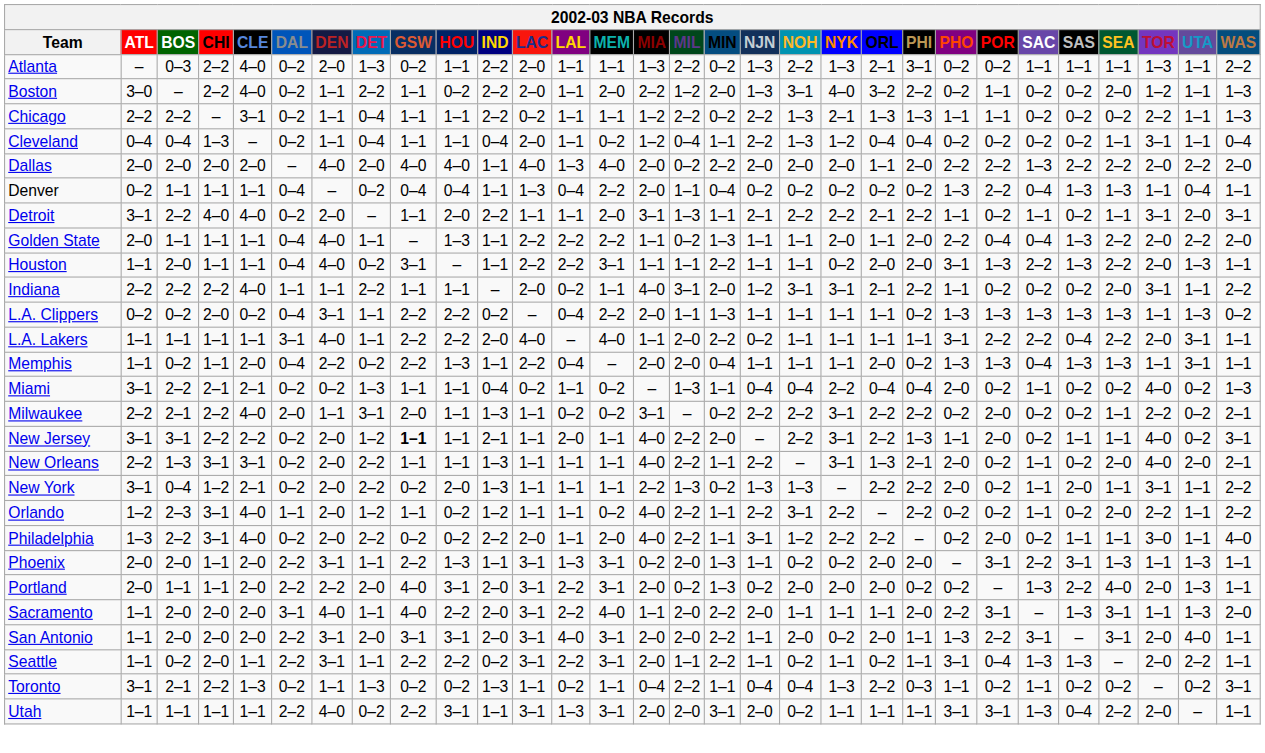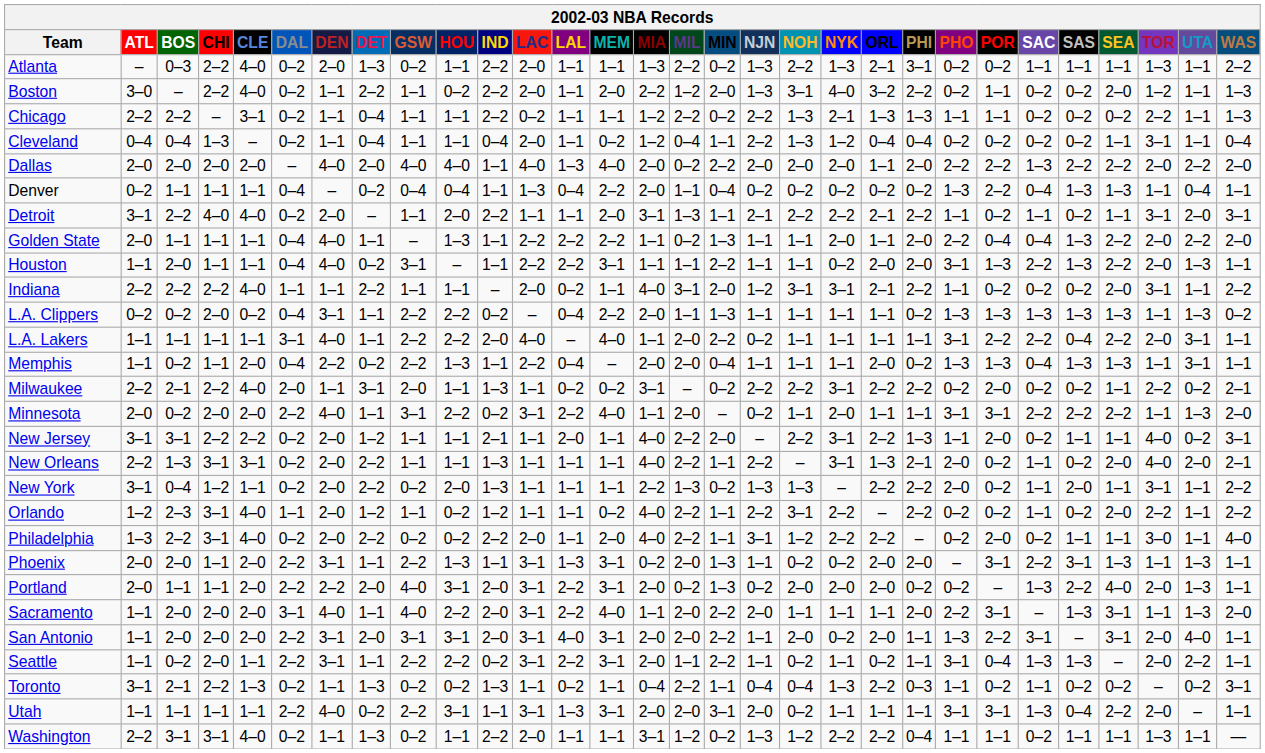 <table class="wikitable" style="font-size:90%; text-align:center;">
 <tr>
 <th colspan=30>2002-03 NBA Records</th>
 </tr>
 <tr>
 <th width=100>Team</th>
 <th style="background:#FF0000;color:#FFFFFF;width=35">ATL</th>
 <th style="background:#006400;color:#FFFFFF;width=35">BOS</th>
 <th style="background:#FF0000;color:#000000;width=35">CHI</th>
 <th style="background:#000000;color:#5787DC;width=35">CLE</th>
 <th style="background:#0055BA;color:#898D8F;width=35">DAL</th>
 <th style="background:#141A44;color:#BC2224;width=35">DEN</th>
 <th style="background:#006BB7;color:#ED164B;width=35">DET</th>
 <th style="background:#072E63;color:#DC5A34;width=35">GSW</th>
 <th style="background:#002366;color:#FF0000;width=35">HOU</th>
 <th style="background:#000080;color:#FFD700;width=35">IND</th>
 <th style="background:#F9160D;color:#1A2E8B;width=35">LAC</th>
 <th style="background:#800080;color:#FFD700;width=35">LAL</th>
 <th style="background:#000000;color:#0CB2AC;width=35">MEM</th>
 <th style="background:#000000;color:#8B0000;width=35">MIA</th>
 <th style="background:#00471B;color:#5C378A;width=35">MIL</th>
 <th style="background:#044D80;color:#000000;width=35">MIN</th>
 <th style="background:#12305B;color:#C4CED4;width=35">NJN</th>
 <th style="background:#0093B1;color:#FDB827;width=35">NOH</th>
 <th style="background:#0000FF;color:#FF8C00;width=35">NYK</th>
 <th style="background:#0000FF;color:#000000;width=35">ORL</th>
 <th style="background:#000000;color:#BB9754;width=35">PHI</th>
 <th style="background:#800080;color:#FF4500;width=35">PHO</th>
 <th style="background:#000000;color:#FF0000;width=35">POR</th>
 <th style="background:#6846A8;color:#FFFFFF;width=35">SAC</th>
 <th style="background:#000000;color:#C0C0C0;width=35">SAS</th>
 <th style="background:#005831;color:#FFC322;width=35">SEA</th>
 <th style="background:#7436BF;color:#BE0F34;width=35">TOR</th>
 <th style="background:#644A9C;color:#149BC7;width=35">UTA</th>
 <th style="background:#044D7D;color:#BC7A44;width=35">WAS</th>
 </tr>
 <tr>
 <td style="text-align:left;"><a href='#'>Atlanta</a></td>
 <td>–</td>
 <td>0–3</td>
 <td>2–2</td>
 <td>4–0</td>
 <td>0–2</td>
 <td>2–0</td>
 <td>1–3</td>
 <td>0–2</td>
 <td>1–1</td>
 <td>2–2</td>
 <td>2–0</td>
 <td>1–1</td>
 <td>1–1</td>
 <td>1–3</td>
 <td>2–2</td>
 <td>0–2</td>
 <td>1–3</td>
 <td>2–2</td>
 <td>1–3</td>
 <td>2–1</td>
 <td>3–1</td>
 <td>0–2</td>
 <td>0–2</td>
 <td>1–1</td>
 <td>1–1</td>
 <td>1–1</td>
 <td>1–3</td>
 <td>1–1</td>
 <td>2–2</td>
 </tr>
 <tr>
 <td style="text-align:left;"><a href='#'>Boston</a></td>
 <td>3–0</td>
 <td>–</td>
 <td>2–2</td>
 <td>4–0</td>
 <td>0–2</td>
 <td>1–1</td>
 <td>2–2</td>
 <td>1–1</td>
 <td>0–2</td>
 <td>2–2</td>
 <td>2–0</td>
 <td>1–1</td>
 <td>2–0</td>
 <td>2–2</td>
 <td>1–2</td>
 <td>2–0</td>
 <td>1–3</td>
 <td>3–1</td>
 <td>4–0</td>
 <td>3–2</td>
 <td>2–2</td>
 <td>0–2</td>
 <td>1–1</td>
 <td>0–2</td>
 <td>0–2</td>
 <td>2–0</td>
 <td>1–2</td>
 <td>1–1</td>
 <td>1–3</td>
 </tr>
 <tr>
 <td style="text-align:left;"><a href='#'>Chicago</a></td>
 <td>2–2</td>
 <td>2–2</td>
 <td>–</td>
 <td>3–1</td>
 <td>0–2</td>
 <td>1–1</td>
 <td>0–4</td>
 <td>1–1</td>
 <td>1–1</td>
 <td>2–2</td>
 <td>0–2</td>
 <td>1–1</td>
 <td>1–1</td>
 <td>1–2</td>
 <td>2–2</td>
 <td>0–2</td>
 <td>2–2</td>
 <td>1–3</td>
 <td>2–1</td>
 <td>1–3</td>
 <td>1–3</td>
 <td>1–1</td>
 <td>1–1</td>
 <td>0–2</td>
 <td>0–2</td>
 <td>0–2</td>
 <td>2–2</td>
 <td>1–1</td>
 <td>1–3</td>
 </tr>
 <tr>
 <td style="text-align:left;"><a href='#'>Cleveland</a></td>
 <td>0–4</td>
 <td>0–4</td>
 <td>1–3</td>
 <td>–</td>
 <td>0–2</td>
 <td>1–1</td>
 <td>0–4</td>
 <td>1–1</td>
 <td>1–1</td>
 <td>0–4</td>
 <td>2–0</td>
 <td>1–1</td>
 <td>0–2</td>
 <td>1–2</td>
 <td>0–4</td>
 <td>1–1</td>
 <td>2–2</td>
 <td>1–3</td>
 <td>1–2</td>
 <td>0–4</td>
 <td>0–4</td>
 <td>0–2</td>
 <td>0–2</td>
 <td>0–2</td>
 <td>0–2</td>
 <td>1–1</td>
 <td>3–1</td>
 <td>1–1</td>
 <td>0–4</td>
 </tr>
 <tr>
 <td style="text-align:left;"><a href='#'>Dallas</a></td>
 <td>2–0</td>
 <td>2–0</td>
 <td>2–0</td>
 <td>2–0</td>
 <td>–</td>
 <td>4–0</td>
 <td>2–0</td>
 <td>4–0</td>
 <td>4–0</td>
 <td>1–1</td>
 <td>4–0</td>
 <td>1–3</td>
 <td>4–0</td>
 <td>2–0</td>
 <td>0–2</td>
 <td>2–2</td>
 <td>2–0</td>
 <td>2–0</td>
 <td>2–0</td>
 <td>1–1</td>
 <td>2–0</td>
 <td>2–2</td>
 <td>2–2</td>
 <td>1–3</td>
 <td>2–2</td>
 <td>2–2</td>
 <td>2–0</td>
 <td>2–2</td>
 <td>2–0</td>
 </tr>
 <tr>
 <td style="text-align:left;">Denver</td>
 <td>0–2</td>
 <td>1–1</td>
 <td>1–1</td>
 <td>1–1</td>
 <td>0–4</td>
 <td>–</td>
 <td>0–2</td>
 <td>0–4</td>
 <td>0–4</td>
 <td>1–1</td>
 <td>1–3</td>
 <td>0–4</td>
 <td>2–2</td>
 <td>2–0</td>
 <td>1–1</td>
 <td>0–4</td>
 <td>0–2</td>
 <td>0–2</td>
 <td>0–2</td>
 <td>0–2</td>
 <td>0–2</td>
 <td>1–3</td>
 <td>2–2</td>
 <td>0–4</td>
 <td>1–3</td>
 <td>1–3</td>
 <td>1–1</td>
 <td>0–4</td>
 <td>1–1</td>
 </tr>
 <tr>
 <td style="text-align:left;"><a href='#'>Detroit</a></td>
 <td>3–1</td>
 <td>2–2</td>
 <td>4–0</td>
 <td>4–0</td>
 <td>0–2</td>
 <td>2–0</td>
 <td>–</td>
 <td>1–1</td>
 <td>2–0</td>
 <td>2–2</td>
 <td>1–1</td>
 <td>1–1</td>
 <td>2–0</td>
 <td>3–1</td>
 <td>1–3</td>
 <td>1–1</td>
 <td>2–1</td>
 <td>2–2</td>
 <td>2–2</td>
 <td>2–1</td>
 <td>2–2</td>
 <td>1–1</td>
 <td>0–2</td>
 <td>1–1</td>
 <td>0–2</td>
 <td>1–1</td>
 <td>3–1</td>
 <td>2–0</td>
 <td>3–1</td>
 </tr>
 <tr>
 <td style="text-align:left;"><a href='#'>Golden State</a></td>
 <td>2–0</td>
 <td>1–1</td>
 <td>1–1</td>
 <td>1–1</td>
 <td>0–4</td>
 <td>4–0</td>
 <td>1–1</td>
 <td>–</td>
 <td>1–3</td>
 <td>1–1</td>
 <td>2–2</td>
 <td>2–2</td>
 <td>2–2</td>
 <td>1–1</td>
 <td>0–2</td>
 <td>1–3</td>
 <td>1–1</td>
 <td>1–1</td>
 <td>2–0</td>
 <td>1–1</td>
 <td>2–0</td>
 <td>2–2</td>
 <td>0–4</td>
 <td>0–4</td>
 <td>1–3</td>
 <td>2–2</td>
 <td>2–0</td>
 <td>2–2</td>
 <td>2–0</td>
 </tr>
 <tr>
 <td style="text-align:left;"><a href='#'>Houston</a></td>
 <td>1–1</td>
 <td>2–0</td>
 <td>1–1</td>
 <td>1–1</td>
 <td>0–4</td>
 <td>4–0</td>
 <td>0–2</td>
 <td>3–1</td>
 <td>–</td>
 <td>1–1</td>
 <td>2–2</td>
 <td>2–2</td>
 <td>3–1</td>
 <td>1–1</td>
 <td>1–1</td>
 <td>2–2</td>
 <td>1–1</td>
 <td>1–1</td>
 <td>0–2</td>
 <td>2–0</td>
 <td>2–0</td>
 <td>3–1</td>
 <td>1–3</td>
 <td>2–2</td>
 <td>1–3</td>
 <td>2–2</td>
 <td>2–0</td>
 <td>1–3</td>
 <td>1–1</td>
 </tr>
 <tr>
 <td style="text-align:left;"><a href='#'>Indiana</a></td>
 <td>2–2</td>
 <td>2–2</td>
 <td>2–2</td>
 <td>4–0</td>
 <td>1–1</td>
 <td>1–1</td>
 <td>2–2</td>
 <td>1–1</td>
 <td>1–1</td>
 <td>–</td>
 <td>2–0</td>
 <td>0–2</td>
 <td>1–1</td>
 <td>4–0</td>
 <td>3–1</td>
 <td>2–0</td>
 <td>1–2</td>
 <td>3–1</td>
 <td>3–1</td>
 <td>2–1</td>
 <td>2–2</td>
 <td>1–1</td>
 <td>0–2</td>
 <td>0–2</td>
 <td>0–2</td>
 <td>2–0</td>
 <td>3–1</td>
 <td>1–1</td>
 <td>2–2</td>
 </tr>
 <tr>
 <td style="text-align:left;"><a href='#'>L.A. Clippers</a></td>
 <td>0–2</td>
 <td>0–2</td>
 <td>2–0</td>
 <td>0–2</td>
 <td>0–4</td>
 <td>3–1</td>
 <td>1–1</td>
 <td>2–2</td>
 <td>2–2</td>
 <td>0–2</td>
 <td>–</td>
 <td>0–4</td>
 <td>2–2</td>
 <td>2–0</td>
 <td>1–1</td>
 <td>1–3</td>
 <td>1–1</td>
 <td>1–1</td>
 <td>1–1</td>
 <td>1–1</td>
 <td>0–2</td>
 <td>1–3</td>
 <td>1–3</td>
 <td>1–3</td>
 <td>1–3</td>
 <td>1–3</td>
 <td>1–1</td>
 <td>1–3</td>
 <td>0–2</td>
 </tr>
 <tr>
 <td style="text-align:left;"><a href='#'>L.A. Lakers</a></td>
 <td>1–1</td>
 <td>1–1</td>
 <td>1–1</td>
 <td>1–1</td>
 <td>3–1</td>
 <td>4–0</td>
 <td>1–1</td>
 <td>2–2</td>
 <td>2–2</td>
 <td>2–0</td>
 <td>4–0</td>
 <td>–</td>
 <td>4–0</td>
 <td>1–1</td>
 <td>2–0</td>
 <td>2–2</td>
 <td>0–2</td>
 <td>1–1</td>
 <td>1–1</td>
 <td>1–1</td>
 <td>1–1</td>
 <td>3–1</td>
 <td>2–2</td>
 <td>2–2</td>
 <td>0–4</td>
 <td>2–2</td>
 <td>2–0</td>
 <td>3–1</td>
 <td>1–1</td>
 </tr>
 <tr>
 <td style="text-align:left;"><a href='#'>Memphis</a></td>
 <td>1–1</td>
 <td>0–2</td>
 <td>1–1</td>
 <td>2–0</td>
 <td>0–4</td>
 <td>2–2</td>
 <td>0–2</td>
 <td>2–2</td>
 <td>1–3</td>
 <td>1–1</td>
 <td>2–2</td>
 <td>0–4</td>
 <td>–</td>
 <td>2–0</td>
 <td>2–0</td>
 <td>0–4</td>
 <td>1–1</td>
 <td>1–1</td>
 <td>1–1</td>
 <td>2–0</td>
 <td>0–2</td>
 <td>1–3</td>
 <td>1–3</td>
 <td>0–4</td>
 <td>1–3</td>
 <td>1–3</td>
 <td>1–1</td>
 <td>3–1</td>
 <td>1–1</td>
 </tr>
 <tr>
-<td style="text-align:left;"><a href='#'>Miami</a></td>
-<td>3–1</td>
-<td>2–2</td>
-<td>2–1</td>
-<td>2–1</td>
-<td>0–2</td>
-<td>0–2</td>
-<td>1–3</td>
-<td>1–1</td>
-<td>1–1</td>
-<td>0–4</td>
-<td>0–2</td>
-<td>1–1</td>
-<td>0–2</td>
-<td>–</td>
-<td>1–3</td>
-<td>1–1</td>
-<td>0–4</td>
-<td>0–4</td>
-<td>2–2</td>
-<td>0–4</td>
-<td>0–4</td>
-<td>2–0</td>
-<td>0–2</td>
-<td>1–1</td>
-<td>0–2</td>
-<td>0–2</td>
-<td>4–0</td>
-<td>0–2</td>
-<td>1–3</td>
-</tr>
-<tr>
 <td style="text-align:left;"><a href='#'>Milwaukee</a></td>
 <td>2–2</td>
 <td>2–1</td>
 <td>2–2</td>
 <td>4–0</td>
 <td>2–0</td>
 <td>1–1</td>
 <td>3–1</td>
 <td>2–0</td>
 <td>1–1</td>
 <td>1–3</td>
 <td>1–1</td>
 <td>0–2</td>
 <td>0–2</td>
 <td>3–1</td>
 <td>–</td>
 <td>0–2</td>
 <td>2–2</td>
 <td>2–2</td>
 <td>3–1</td>
 <td>2–2</td>
 <td>2–2</td>
 <td>0–2</td>
 <td>2–0</td>
 <td>0–2</td>
 <td>0–2</td>
 <td>1–1</td>
 <td>2–2</td>
 <td>0–2</td>
 <td>2–1</td>
 </tr>
 <tr>
+<td style="text-align:left;"><a href='#'>Minnesota</a></td>
+<td>2–0</td>
+<td>0–2</td>
+<td>2–0</td>
+<td>2–0</td>
+<td>2–2</td>
+<td>4–0</td>
+<td>1–1</td>
+<td>3–1</td>
+<td>2–2</td>
+<td>0–2</td>
+<td>3–1</td>
+<td>2–2</td>
+<td>4–0</td>
+<td>1–1</td>
+<td>2–0</td>
+<td>–</td>
+<td>0–2</td>
+<td>1–1</td>
+<td>2–0</td>
+<td>1–1</td>
+<td>1–1</td>
+<td>3–1</td>
+<td>3–1</td>
+<td>2–2</td>
+<td>2–2</td>
+<td>2–2</td>
+<td>1–1</td>
+<td>1–3</td>
+<td>2–0</td>
+</tr>
+<tr>
 <td style="text-align:left;"><a href='#'>New Jersey</a></td>
 <td>3–1</td>
 <td>3–1</td>
 <td>2–2</td>
 <td>2–2</td>
 <td>0–2</td>
 <td>2–0</td>
 <td>1–2</td>
-<td><strong>1–1</strong></td>
+<td>1–1</td>
 <td>1–1</td>
 <td>2–1</td>
 <td>1–1</td>
 <td>2–0</td>
 <td>1–1</td>
 <td>4–0</td>
 <td>2–2</td>
 <td>2–0</td>
 <td>–</td>
 <td>2–2</td>
 <td>3–1</td>
 <td>2–2</td>
 <td>1–3</td>
 <td>1–1</td>
 <td>2–0</td>
 <td>0–2</td>
 <td>1–1</td>
 <td>1–1</td>
 <td>4–0</td>
 <td>0–2</td>
 <td>3–1</td>
 </tr>
 <tr>
 <td style="text-align:left;"><a href='#'>New Orleans</a></td>
 <td>2–2</td>
 <td>1–3</td>
 <td>3–1</td>
 <td>3–1</td>
 <td>0–2</td>
 <td>2–0</td>
 <td>2–2</td>
 <td>1–1</td>
 <td>1–1</td>
 <td>1–3</td>
 <td>1–1</td>
 <td>1–1</td>
 <td>1–1</td>
 <td>4–0</td>
 <td>2–2</td>
 <td>1–1</td>
 <td>2–2</td>
 <td>–</td>
 <td>3–1</td>
 <td>1–3</td>
 <td>2–1</td>
 <td>2–0</td>
 <td>0–2</td>
 <td>1–1</td>
 <td>0–2</td>
 <td>2–0</td>
 <td>4–0</td>
 <td>2–0</td>
 <td>2–1</td>
 </tr>
 <tr>
 <td style="text-align:left;"><a href='#'>New York</a></td>
 <td>3–1</td>
 <td>0–4</td>
 <td>1–2</td>
-<td>2–1</td>
+<td>1–1</td>
 <td>0–2</td>
 <td>2–0</td>
 <td>2–2</td>
 <td>0–2</td>
 <td>2–0</td>
 <td>1–3</td>
 <td>1–1</td>
 <td>1–1</td>
 <td>1–1</td>
 <td>2–2</td>
 <td>1–3</td>
 <td>0–2</td>
 <td>1–3</td>
 <td>1–3</td>
 <td>–</td>
 <td>2–2</td>
 <td>2–2</td>
 <td>2–0</td>
 <td>0–2</td>
 <td>1–1</td>
 <td>2–0</td>
 <td>1–1</td>
 <td>3–1</td>
 <td>1–1</td>
 <td>2–2</td>
 </tr>
 <tr>
 <td style="text-align:left;"><a href='#'>Orlando</a></td>
 <td>1–2</td>
 <td>2–3</td>
 <td>3–1</td>
 <td>4–0</td>
 <td>1–1</td>
 <td>2–0</td>
 <td>1–2</td>
 <td>1–1</td>
 <td>0–2</td>
 <td>1–2</td>
 <td>1–1</td>
 <td>1–1</td>
 <td>0–2</td>
 <td>4–0</td>
 <td>2–2</td>
 <td>1–1</td>
 <td>2–2</td>
 <td>3–1</td>
 <td>2–2</td>
 <td>–</td>
 <td>2–2</td>
 <td>0–2</td>
 <td>0–2</td>
 <td>1–1</td>
 <td>0–2</td>
 <td>2–0</td>
 <td>2–2</td>
 <td>1–1</td>
 <td>2–2</td>
 </tr>
 <tr>
 <td style="text-align:left;"><a href='#'>Philadelphia</a></td>
 <td>1–3</td>
 <td>2–2</td>
 <td>3–1</td>
 <td>4–0</td>
 <td>0–2</td>
 <td>2–0</td>
 <td>2–2</td>
 <td>0–2</td>
 <td>0–2</td>
 <td>2–2</td>
 <td>2–0</td>
 <td>1–1</td>
 <td>2–0</td>
 <td>4–0</td>
 <td>2–2</td>
 <td>1–1</td>
 <td>3–1</td>
 <td>1–2</td>
 <td>2–2</td>
 <td>2–2</td>
 <td>–</td>
 <td>0–2</td>
 <td>2–0</td>
 <td>0–2</td>
 <td>1–1</td>
 <td>1–1</td>
 <td>3–0</td>
 <td>1–1</td>
 <td>4–0</td>
 </tr>
 <tr>
 <td style="text-align:left;"><a href='#'>Phoenix</a></td>
 <td>2–0</td>
 <td>2–0</td>
 <td>1–1</td>
 <td>2–0</td>
 <td>2–2</td>
 <td>3–1</td>
 <td>1–1</td>
 <td>2–2</td>
 <td>1–3</td>
 <td>1–1</td>
 <td>3–1</td>
 <td>1–3</td>
 <td>3–1</td>
 <td>0–2</td>
 <td>2–0</td>
 <td>1–3</td>
 <td>1–1</td>
 <td>0–2</td>
 <td>0–2</td>
 <td>2–0</td>
 <td>2–0</td>
 <td>–</td>
 <td>3–1</td>
 <td>2–2</td>
 <td>3–1</td>
 <td>1–3</td>
 <td>1–1</td>
 <td>1–3</td>
 <td>1–1</td>
 </tr>
 <tr>
 <td style="text-align:left;"><a href='#'>Portland</a></td>
 <td>2–0</td>
 <td>1–1</td>
 <td>1–1</td>
 <td>2–0</td>
 <td>2–2</td>
 <td>2–2</td>
 <td>2–0</td>
 <td>4–0</td>
 <td>3–1</td>
 <td>2–0</td>
 <td>3–1</td>
 <td>2–2</td>
 <td>3–1</td>
 <td>2–0</td>
 <td>0–2</td>
 <td>1–3</td>
 <td>0–2</td>
 <td>2–0</td>
 <td>2–0</td>
 <td>2–0</td>
 <td>0–2</td>
 <td>0–2</td>
 <td>–</td>
 <td>1–3</td>
 <td>2–2</td>
 <td>4–0</td>
 <td>2–0</td>
 <td>1–3</td>
 <td>1–1</td>
 </tr>
 <tr>
 <td style="text-align:left;"><a href='#'>Sacramento</a></td>
 <td>1–1</td>
 <td>2–0</td>
 <td>2–0</td>
 <td>2–0</td>
 <td>3–1</td>
 <td>4–0</td>
 <td>1–1</td>
 <td>4–0</td>
 <td>2–2</td>
 <td>2–0</td>
 <td>3–1</td>
 <td>2–2</td>
 <td>4–0</td>
 <td>1–1</td>
 <td>2–0</td>
 <td>2–2</td>
 <td>2–0</td>
 <td>1–1</td>
 <td>1–1</td>
 <td>1–1</td>
 <td>2–0</td>
 <td>2–2</td>
 <td>3–1</td>
 <td>–</td>
 <td>1–3</td>
 <td>3–1</td>
 <td>1–1</td>
 <td>1–3</td>
 <td>2–0</td>
 </tr>
 <tr>
 <td style="text-align:left;"><a href='#'>San Antonio</a></td>
 <td>1–1</td>
 <td>2–0</td>
 <td>2–0</td>
 <td>2–0</td>
 <td>2–2</td>
 <td>3–1</td>
 <td>2–0</td>
 <td>3–1</td>
 <td>3–1</td>
 <td>2–0</td>
 <td>3–1</td>
 <td>4–0</td>
 <td>3–1</td>
 <td>2–0</td>
 <td>2–0</td>
 <td>2–2</td>
 <td>1–1</td>
 <td>2–0</td>
 <td>0–2</td>
 <td>2–0</td>
 <td>1–1</td>
 <td>1–3</td>
 <td>2–2</td>
 <td>3–1</td>
 <td>–</td>
 <td>3–1</td>
 <td>2–0</td>
 <td>4–0</td>
 <td>1–1</td>
 </tr>
 <tr>
 <td style="text-align:left;"><a href='#'>Seattle</a></td>
 <td>1–1</td>
 <td>0–2</td>
 <td>2–0</td>
 <td>1–1</td>
 <td>2–2</td>
 <td>3–1</td>
 <td>1–1</td>
 <td>2–2</td>
 <td>2–2</td>
 <td>0–2</td>
 <td>3–1</td>
 <td>2–2</td>
 <td>3–1</td>
 <td>2–0</td>
 <td>1–1</td>
 <td>2–2</td>
 <td>1–1</td>
 <td>0–2</td>
 <td>1–1</td>
 <td>0–2</td>
 <td>1–1</td>
 <td>3–1</td>
 <td>0–4</td>
 <td>1–3</td>
 <td>1–3</td>
 <td>–</td>
 <td>2–0</td>
 <td>2–2</td>
 <td>1–1</td>
 </tr>
 <tr>
 <td style="text-align:left;"><a href='#'>Toronto</a></td>
 <td>3–1</td>
 <td>2–1</td>
 <td>2–2</td>
 <td>1–3</td>
 <td>0–2</td>
 <td>1–1</td>
 <td>1–3</td>
 <td>0–2</td>
 <td>0–2</td>
 <td>1–3</td>
 <td>1–1</td>
 <td>0–2</td>
 <td>1–1</td>
 <td>0–4</td>
 <td>2–2</td>
 <td>1–1</td>
 <td>0–4</td>
 <td>0–4</td>
 <td>1–3</td>
 <td>2–2</td>
 <td>0–3</td>
 <td>1–1</td>
 <td>0–2</td>
 <td>1–1</td>
 <td>0–2</td>
 <td>0–2</td>
 <td>–</td>
 <td>0–2</td>
 <td>3–1</td>
 </tr>
 <tr>
 <td style="text-align:left;"><a href='#'>Utah</a></td>
 <td>1–1</td>
 <td>1–1</td>
 <td>1–1</td>
 <td>1–1</td>
 <td>2–2</td>
 <td>4–0</td>
 <td>0–2</td>
 <td>2–2</td>
 <td>3–1</td>
 <td>1–1</td>
 <td>3–1</td>
 <td>1–3</td>
 <td>3–1</td>
 <td>2–0</td>
 <td>2–0</td>
 <td>3–1</td>
 <td>2–0</td>
 <td>0–2</td>
 <td>1–1</td>
 <td>1–1</td>
 <td>1–1</td>
 <td>3–1</td>
 <td>3–1</td>
 <td>1–3</td>
 <td>0–4</td>
 <td>2–2</td>
 <td>2–0</td>
 <td>–</td>
 <td>1–1</td>
 </tr>
+<tr>
+<td style="text-align:left;"><a href='#'>Washington</a></td>
+<td>2–2</td>
+<td>3–1</td>
+<td>3–1</td>
+<td>4–0</td>
+<td>0–2</td>
+<td>1–1</td>
+<td>1–3</td>
+<td>0–2</td>
+<td>1–1</td>
+<td>2–2</td>
+<td>2–0</td>
+<td>1–1</td>
+<td>1–1</td>
+<td>3–1</td>
+<td>1–2</td>
+<td>0–2</td>
+<td>1–3</td>
+<td>1–2</td>
+<td>2–2</td>
+<td>2–2</td>
+<td>0–4</td>
+<td>1–1</td>
+<td>1–1</td>
+<td>0–2</td>
+<td>1–1</td>
+<td>1–1</td>
+<td>1–3</td>
+<td>1–1</td>
+<td>—</td>
+</tr>
 </table>
